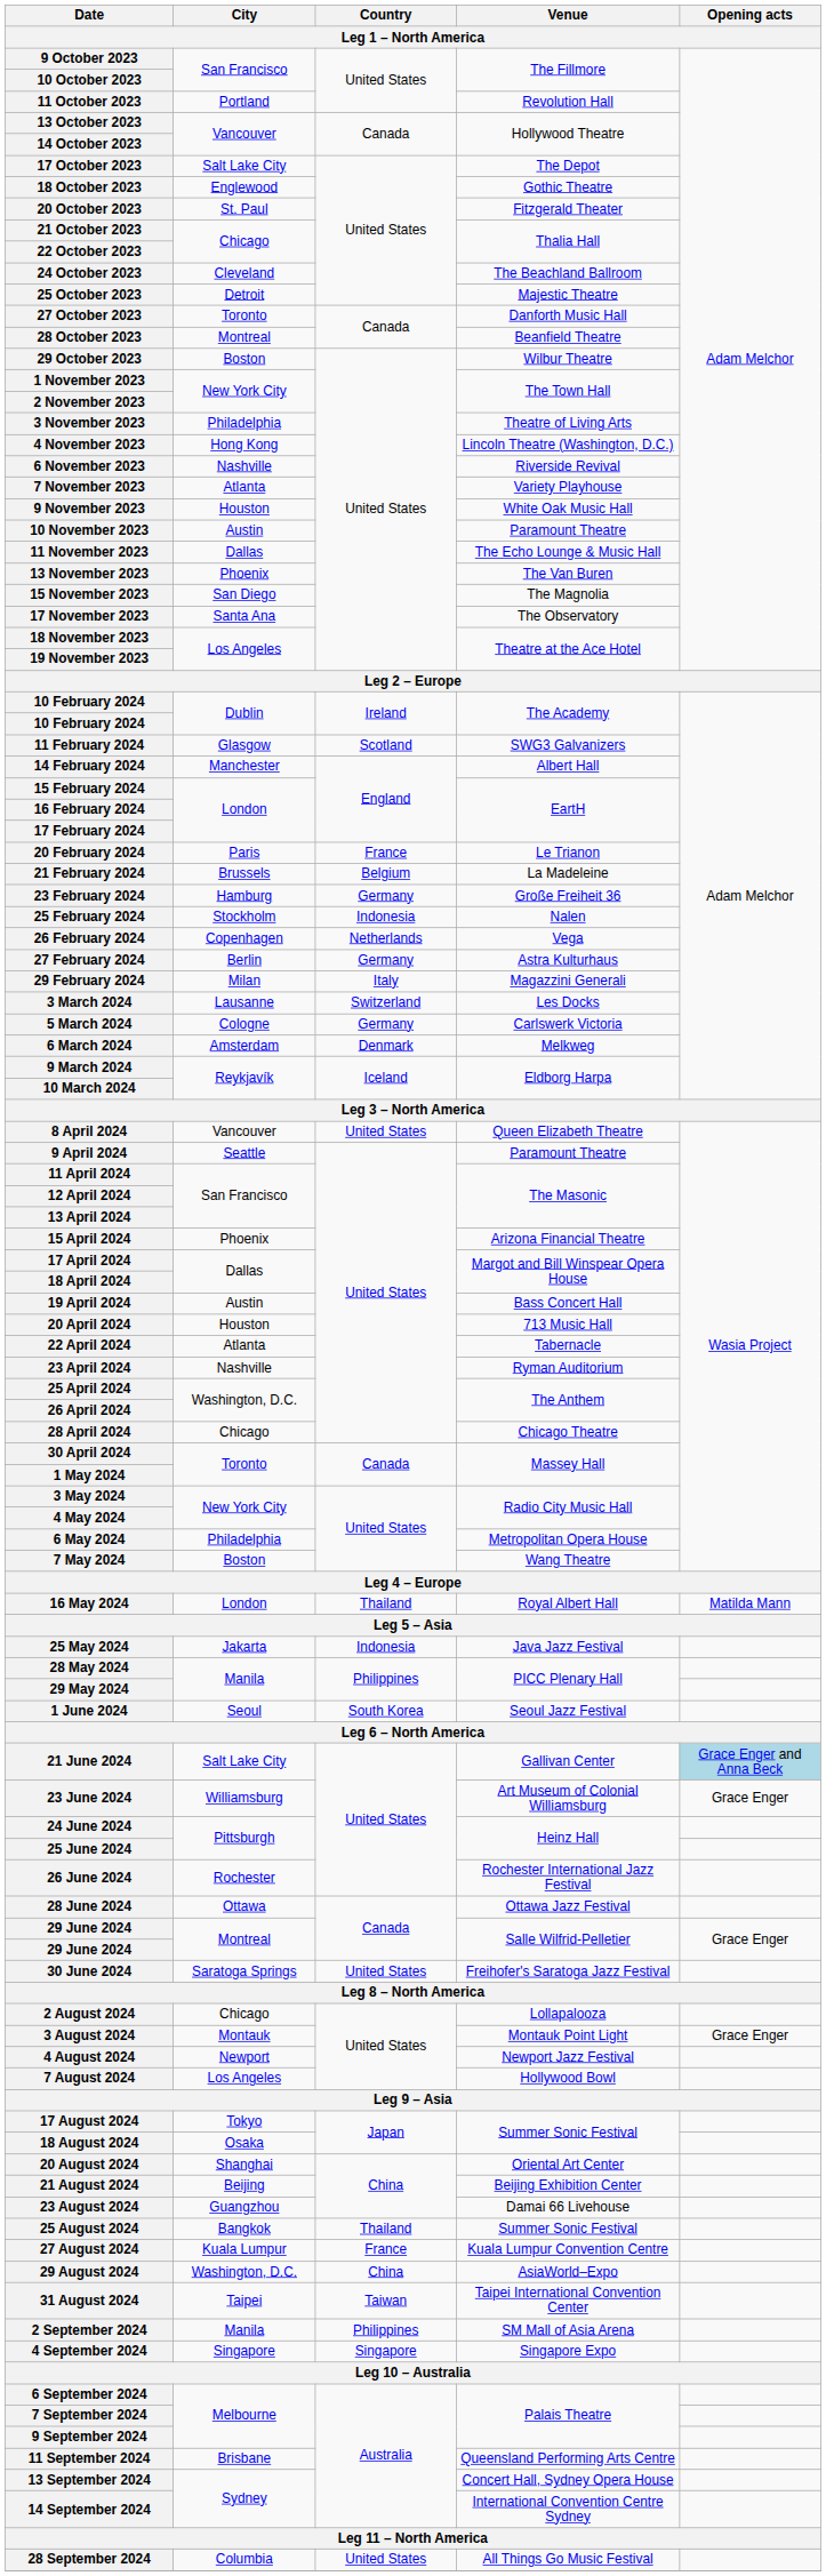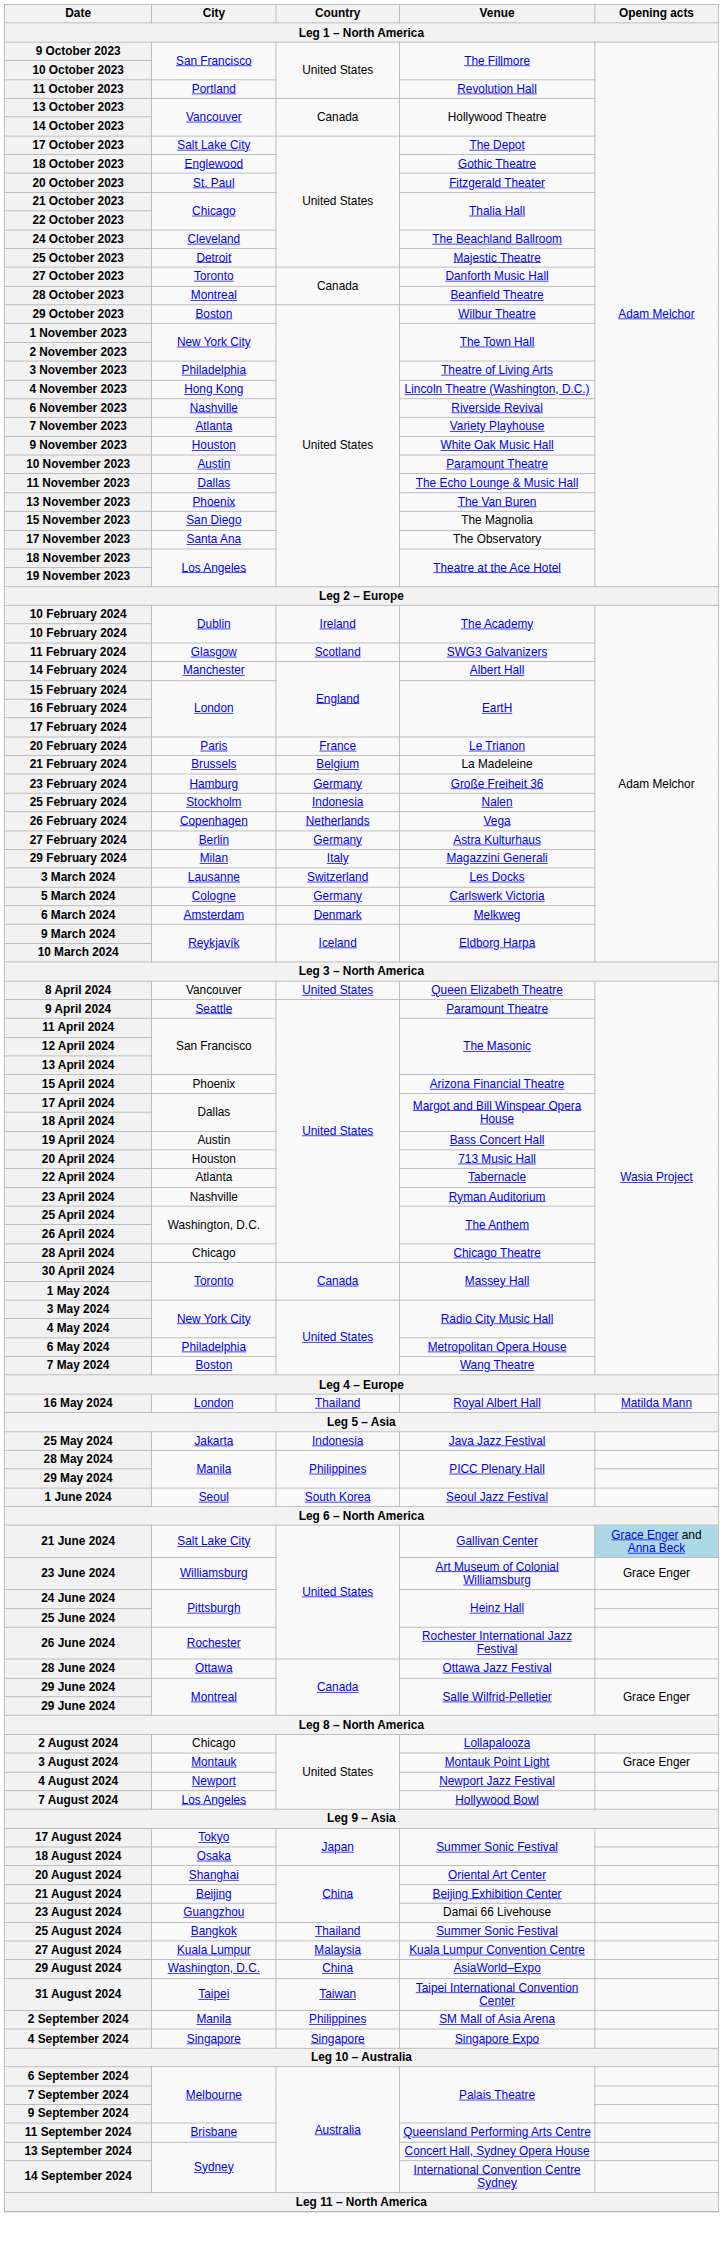 <table class="wikitable plainrowheaders" style="text-align:center;">
 <tr>
 <th scope="col" style="width:12em;">Date</th>
 <th scope="col" style="width:10em;">City</th>
 <th scope="col" style="width:10em;">Country</th>
 <th scope="col" style="width:16em;">Venue</th>
 <th scope="col" style="width:10em;">Opening acts</th>
 </tr>
 <tr>
 <th colspan="5">Leg 1 – North America</th>
 </tr>
 <tr>
 <th scope="row" style="text-align:center;">9 October 2023</th>
 <td rowspan="2"><a href='#'>San Francisco</a></td>
 <td rowspan="3">United States</td>
 <td rowspan="2"><a href='#'>The Fillmore</a></td>
 <td rowspan="29"><a href='#'>Adam Melchor</a></td>
 </tr>
 <tr>
 <th scope="row" style="text-align:center;">10 October 2023</th>
 </tr>
 <tr>
 <th scope="row" style="text-align:center;">11 October 2023</th>
 <td rowspan="1"><a href='#'>Portland</a></td>
 <td><a href='#'>Revolution Hall</a></td>
 </tr>
 <tr>
 <th scope="row" style="text-align:center;">13 October 2023</th>
 <td rowspan="2"><a href='#'>Vancouver</a></td>
 <td rowspan="2">Canada</td>
 <td rowspan="2">Hollywood Theatre</td>
 </tr>
 <tr>
 <th scope="row" style="text-align:center;">14 October 2023</th>
 </tr>
 <tr>
 <th scope="row" style="text-align:center;">17 October 2023</th>
 <td rowspan="1"><a href='#'>Salt Lake City</a></td>
 <td rowspan="7">United States</td>
 <td rowspan="1"><a href='#'>The Depot</a></td>
 </tr>
 <tr>
 <th scope="row" style="text-align:center;">18 October 2023</th>
 <td rowspan="1"><a href='#'>Englewood</a></td>
 <td rowspan="1"><a href='#'>Gothic Theatre</a></td>
 </tr>
 <tr>
 <th scope="row" style="text-align:center;">20 October 2023</th>
 <td rowspan="1"><a href='#'>St. Paul</a></td>
 <td rowspan="1"><a href='#'>Fitzgerald Theater</a></td>
 </tr>
 <tr>
 <th scope="row" style="text-align:center;">21 October 2023</th>
 <td rowspan="2"><a href='#'>Chicago</a></td>
 <td rowspan="2"><a href='#'>Thalia Hall</a></td>
 </tr>
 <tr>
 <th scope="row" style="text-align:center;">22 October 2023</th>
 </tr>
 <tr>
 <th scope="row" style="text-align:center;">24 October 2023</th>
 <td rowspan="1"><a href='#'>Cleveland</a></td>
 <td rowspan="1"><a href='#'>The Beachland Ballroom</a></td>
 </tr>
 <tr>
 <th scope="row" style="text-align:center;">25 October 2023</th>
 <td rowspan="1"><a href='#'>Detroit</a></td>
 <td rowspan="1"><a href='#'>Majestic Theatre</a></td>
 </tr>
 <tr>
 <th scope="row" style="text-align:center;">27 October 2023</th>
 <td rowspan="1"><a href='#'>Toronto</a></td>
 <td rowspan="2">Canada</td>
 <td rowspan="1"><a href='#'>Danforth Music Hall</a></td>
 </tr>
 <tr>
 <th scope="row" style="text-align:center;">28 October 2023</th>
 <td rowspan="1"><a href='#'>Montreal</a></td>
 <td rowspan="1"><a href='#'>Beanfield Theatre</a></td>
 </tr>
 <tr>
 <th scope="row" style="text-align:center;">29 October 2023</th>
 <td rowspan="1"><a href='#'>Boston</a></td>
 <td rowspan="15">United States</td>
 <td rowspan="1"><a href='#'>Wilbur Theatre</a></td>
 </tr>
 <tr>
 <th scope="row" style="text-align:center;">1 November 2023</th>
 <td rowspan="2"><a href='#'>New York City</a></td>
 <td rowspan="2"><a href='#'>The Town Hall</a></td>
 </tr>
 <tr>
 <th scope="row" style="text-align:center;">2 November 2023</th>
 </tr>
 <tr>
 <th scope="row" style="text-align:center;">3 November 2023</th>
 <td><a href='#'>Philadelphia</a></td>
 <td><a href='#'>Theatre of Living Arts</a></td>
 </tr>
 <tr>
 <th scope="row" style="text-align:center;">4 November 2023</th>
 <td rowspan="1"><a href='#'>Hong Kong</a></td>
 <td rowspan="1"><a href='#'>Lincoln Theatre (Washington, D.C.)</a></td>
 </tr>
 <tr>
 <th scope="row" style="text-align:center;">6 November 2023</th>
 <td rowspan="1"><a href='#'>Nashville</a></td>
 <td rowspan="1"><a href='#'>Riverside Revival</a></td>
 </tr>
 <tr>
 <th scope="row" style="text-align:center;">7 November 2023</th>
 <td rowspan="1"><a href='#'>Atlanta</a></td>
 <td rowspan="1"><a href='#'>Variety Playhouse</a></td>
 </tr>
 <tr>
 <th scope="row" style="text-align:center;">9 November 2023</th>
 <td rowspan="1"><a href='#'>Houston</a></td>
 <td rowspan="1"><a href='#'>White Oak Music Hall</a></td>
 </tr>
 <tr>
 <th scope="row" style="text-align:center;">10 November 2023</th>
 <td rowspan="1"><a href='#'>Austin</a></td>
 <td rowspan="1"><a href='#'>Paramount Theatre</a></td>
 </tr>
 <tr>
 <th scope="row" style="text-align:center;">11 November 2023</th>
 <td rowspan="1"><a href='#'>Dallas</a></td>
 <td rowspan="1"><a href='#'>The Echo Lounge & Music Hall</a></td>
 </tr>
 <tr>
 <th scope="row" style="text-align:center;">13 November 2023</th>
 <td rowspan="1"><a href='#'>Phoenix</a></td>
 <td rowspan="1"><a href='#'>The Van Buren</a></td>
 </tr>
 <tr>
 <th scope="row" style="text-align:center;">15 November 2023</th>
 <td rowspan="1"><a href='#'>San Diego</a></td>
 <td rowspan="1">The Magnolia</td>
 </tr>
 <tr>
 <th scope="row" style="text-align:center;">17 November 2023</th>
 <td><a href='#'>Santa Ana</a></td>
 <td>The Observatory</td>
 </tr>
 <tr>
 <th scope="row" style="text-align:center;">18 November 2023</th>
 <td rowspan="2"><a href='#'>Los Angeles</a></td>
 <td rowspan="2"><a href='#'>Theatre at the Ace Hotel</a></td>
 </tr>
 <tr>
 <th scope="row" style="text-align:center;">19 November 2023</th>
 </tr>
 <tr>
 <th colspan="5">Leg 2 – Europe</th>
 </tr>
 <tr>
 <th scope="row" style="text-align:center;">10 February 2024</th>
 <td rowspan="2"><a href='#'>Dublin</a></td>
 <td rowspan="2"><a href='#'>Ireland</a></td>
 <td rowspan="2"><a href='#'>The Academy</a></td>
 <td rowspan="19">Adam Melchor</td>
 </tr>
 <tr>
 <th scope="row" style="text-align:center;">10 February 2024</th>
 </tr>
 <tr>
 <th scope="row" style="text-align:center;">11 February 2024</th>
 <td><a href='#'>Glasgow</a></td>
 <td><a href='#'>Scotland</a></td>
 <td><a href='#'>SWG3 Galvanizers</a></td>
 </tr>
 <tr>
 <th scope="row" style="text-align:center;">14 February 2024</th>
 <td><a href='#'>Manchester</a></td>
 <td rowspan="4"><a href='#'>England</a></td>
 <td><a href='#'>Albert Hall</a></td>
 </tr>
 <tr>
 <th scope="row" style="text-align:center;">15 February 2024</th>
 <td rowspan="3"><a href='#'>London</a></td>
 <td rowspan="3"><a href='#'>EartH</a></td>
 </tr>
 <tr>
 <th scope="row" style="text-align:center;">16 February 2024</th>
 </tr>
 <tr>
 <th scope="row" style="text-align:center;">17 February 2024</th>
 </tr>
 <tr>
 <th scope="row" style="text-align:center;">20 February 2024</th>
 <td><a href='#'>Paris</a></td>
 <td><a href='#'>France</a></td>
 <td><a href='#'>Le Trianon</a></td>
 </tr>
 <tr>
 <th scope="row" style="text-align:center;">21 February 2024</th>
 <td><a href='#'>Brussels</a></td>
 <td><a href='#'>Belgium</a></td>
 <td>La Madeleine</td>
 </tr>
 <tr>
 <th scope="row" style="text-align:center;">23 February 2024</th>
 <td><a href='#'>Hamburg</a></td>
 <td><a href='#'>Germany</a></td>
 <td><a href='#'>Große Freiheit 36</a></td>
 </tr>
 <tr>
 <th scope="row" style="text-align:center;">25 February 2024</th>
 <td><a href='#'>Stockholm</a></td>
 <td rowspan="1"><a href='#'>Indonesia</a></td>
 <td><a href='#'>Nalen</a></td>
 </tr>
 <tr>
 <th scope="row" style="text-align:center;">26 February 2024</th>
 <td><a href='#'>Copenhagen</a></td>
 <td><a href='#'>Netherlands</a></td>
 <td><a href='#'>Vega</a></td>
 </tr>
 <tr>
 <th scope="row" style="text-align:center;">27 February 2024</th>
 <td><a href='#'>Berlin</a></td>
 <td><a href='#'>Germany</a></td>
 <td><a href='#'>Astra Kulturhaus</a></td>
 </tr>
 <tr>
 <th scope="row" style="text-align:center;">29 February 2024</th>
 <td><a href='#'>Milan</a></td>
 <td><a href='#'>Italy</a></td>
 <td><a href='#'>Magazzini Generali</a></td>
 </tr>
 <tr>
 <th scope="row" style="text-align:center;">3 March 2024</th>
 <td><a href='#'>Lausanne</a></td>
 <td><a href='#'>Switzerland</a></td>
 <td><a href='#'>Les Docks</a></td>
 </tr>
 <tr>
 <th scope="row" style="text-align:center;">5 March 2024</th>
 <td><a href='#'>Cologne</a></td>
 <td><a href='#'>Germany</a></td>
 <td><a href='#'>Carlswerk Victoria</a></td>
 </tr>
 <tr>
 <th scope="row" style="text-align:center;">6 March 2024</th>
 <td><a href='#'>Amsterdam</a></td>
 <td><a href='#'>Denmark</a></td>
 <td><a href='#'>Melkweg</a></td>
 </tr>
 <tr>
 <th scope="row" style="text-align:center;">9 March 2024</th>
 <td rowspan="2"><a href='#'>Reykjavík</a></td>
 <td rowspan="2"><a href='#'>Iceland</a></td>
 <td rowspan="2"><a href='#'>Eldborg Harpa</a></td>
 </tr>
 <tr>
 <th scope="row" style="text-align:center;">10 March 2024</th>
 </tr>
 <tr>
 <th colspan="5">Leg 3 – North America</th>
 </tr>
 <tr>
 <th scope="row" style="text-align:center;">8 April 2024</th>
 <td>Vancouver</td>
 <td rowspan="1"><a href='#'>United States</a></td>
 <td><a href='#'>Queen Elizabeth Theatre</a></td>
 <td rowspan="21"><a href='#'>Wasia Project</a></td>
 </tr>
 <tr>
 <th scope="row" style="text-align:center;">9 April 2024</th>
 <td><a href='#'>Seattle</a></td>
 <td rowspan="14"><a href='#'>United States</a></td>
 <td><a href='#'>Paramount Theatre</a></td>
 </tr>
 <tr>
 <th scope="row" style="text-align:center;">11 April 2024</th>
 <td rowspan="3">San Francisco</td>
 <td rowspan="3"><a href='#'>The Masonic</a></td>
 </tr>
 <tr>
 <th scope="row" style="text-align:center;">12 April 2024</th>
 </tr>
 <tr>
 <th scope="row" style="text-align:center;">13 April 2024</th>
 </tr>
 <tr>
 <th scope="row" style="text-align:center;">15 April 2024</th>
 <td>Phoenix</td>
 <td><a href='#'>Arizona Financial Theatre</a></td>
 </tr>
 <tr>
 <th scope="row" style="text-align:center;">17 April 2024</th>
 <td rowspan="2">Dallas</td>
 <td rowspan="2"><a href='#'>Margot and Bill Winspear Opera House</a></td>
 </tr>
 <tr>
 <th scope="row" style="text-align:center;">18 April 2024</th>
 </tr>
 <tr>
 <th scope="row" style="text-align:center;">19 April 2024</th>
 <td>Austin</td>
 <td><a href='#'>Bass Concert Hall</a></td>
 </tr>
 <tr>
 <th scope="row" style="text-align:center;">20 April 2024</th>
 <td>Houston</td>
 <td><a href='#'>713 Music Hall</a></td>
 </tr>
 <tr>
 <th scope="row" style="text-align:center;">22 April 2024</th>
 <td>Atlanta</td>
 <td><a href='#'>Tabernacle</a></td>
 </tr>
 <tr>
 <th scope="row" style="text-align:center;">23 April 2024</th>
 <td>Nashville</td>
 <td><a href='#'>Ryman Auditorium</a></td>
 </tr>
 <tr>
 <th scope="row" style="text-align:center;">25 April 2024</th>
 <td rowspan="2">Washington, D.C.</td>
 <td rowspan="2"><a href='#'>The Anthem</a></td>
 </tr>
 <tr>
 <th scope="row" style="text-align:center;">26 April 2024</th>
 </tr>
 <tr>
 <th scope="row" style="text-align:center;">28 April 2024</th>
 <td>Chicago</td>
 <td><a href='#'>Chicago Theatre</a></td>
 </tr>
 <tr>
 <th scope="row" style="text-align:center;">30 April 2024</th>
 <td rowspan="2"><a href='#'>Toronto</a></td>
 <td rowspan="2"><a href='#'>Canada</a></td>
 <td rowspan="2"><a href='#'>Massey Hall</a></td>
 </tr>
 <tr>
 <th scope="row" style="text-align:center;">1 May 2024</th>
 </tr>
 <tr>
 <th scope="row" style="text-align:center;">3 May 2024</th>
 <td rowspan="2"><a href='#'>New York City</a></td>
 <td rowspan="4"><a href='#'>United States</a></td>
 <td rowspan="2"><a href='#'>Radio City Music Hall</a></td>
 </tr>
 <tr>
 <th scope="row" style="text-align:center;">4 May 2024</th>
 </tr>
 <tr>
 <th scope="row" style="text-align:center;">6 May 2024</th>
 <td rowspan="1"><a href='#'>Philadelphia</a></td>
 <td rowspan="1"><a href='#'>Metropolitan Opera House</a></td>
 </tr>
 <tr>
 <th scope="row" style="text-align:center;">7 May 2024</th>
 <td rowspan="1"><a href='#'>Boston</a></td>
 <td rowspan="1"><a href='#'>Wang Theatre</a></td>
 </tr>
 <tr>
 <th colspan="5">Leg 4 – Europe</th>
 </tr>
 <tr>
 <th scope="row" style="text-align:center;">16 May 2024</th>
 <td rowspan="1"><a href='#'>London</a></td>
 <td rowspan="1"><a href='#'>Thailand</a></td>
 <td rowspan="1"><a href='#'>Royal Albert Hall</a></td>
 <td rowspan="1"><a href='#'>Matilda Mann</a></td>
 </tr>
 <tr>
 <th colspan="5">Leg 5 – Asia</th>
 </tr>
 <tr>
 <th scope="row" style="text-align:center;">25 May 2024</th>
 <td rowspan="1"><a href='#'>Jakarta</a></td>
 <td rowspan="1"><a href='#'>Indonesia</a></td>
 <td rowspan="1"><a href='#'>Java Jazz Festival</a></td>
 <td></td>
 </tr>
 <tr>
 <th scope="row" style="text-align:center;">28 May 2024</th>
 <td rowspan="2"><a href='#'>Manila</a></td>
 <td rowspan="2"><a href='#'>Philippines</a></td>
 <td rowspan="2"><a href='#'>PICC Plenary Hall</a></td>
 <td></td>
 </tr>
 <tr>
 <th scope="row" style="text-align:center;">29 May 2024</th>
 <td></td>
 </tr>
 <tr>
 <th scope="row" style="text-align:center;">1 June 2024</th>
 <td rowspan="1"><a href='#'>Seoul</a></td>
 <td rowspan="1"><a href='#'>South Korea</a></td>
 <td rowspan="1"><a href='#'>Seoul Jazz Festival</a></td>
 <td></td>
 </tr>
 <tr>
 <th colspan="5">Leg 6 – North America</th>
 </tr>
 <tr>
 <th scope="row" style="text-align:center;">21 June 2024</th>
 <td rowspan="1"><a href='#'>Salt Lake City</a></td>
 <td rowspan="5"><a href='#'>United States</a></td>
 <td rowspan="1"><a href='#'>Gallivan Center</a></td>
 <td rowspan="1" style="background: lightblue;"><a href='#'>Grace Enger</a> and <a href='#'>Anna Beck</a></td>
 </tr>
 <tr>
 <th scope="row" style="text-align:center;">23 June 2024</th>
 <td rowspan="1"><a href='#'>Williamsburg</a></td>
 <td rowspan="1"><a href='#'>Art Museum of Colonial Williamsburg</a></td>
 <td rowspan="1">Grace Enger</td>
 </tr>
 <tr>
 <th scope="row" style="text-align:center;">24 June 2024</th>
 <td rowspan="2"><a href='#'>Pittsburgh</a></td>
 <td rowspan="2"><a href='#'>Heinz Hall</a></td>
 <td></td>
 </tr>
 <tr>
 <th scope="row" style="text-align:center;">25 June 2024</th>
 <td></td>
 </tr>
 <tr>
 <th scope="row" style="text-align:center;">26 June 2024</th>
 <td rowspan="1"><a href='#'>Rochester</a></td>
 <td rowspan="1"><a href='#'>Rochester International Jazz Festival</a></td>
 <td></td>
 </tr>
 <tr>
 <th scope="row" style="text-align:center;">28 June 2024</th>
 <td rowspan="1"><a href='#'>Ottawa</a></td>
 <td rowspan="3"><a href='#'>Canada</a></td>
 <td rowspan="1"><a href='#'>Ottawa Jazz Festival</a></td>
 <td></td>
 </tr>
 <tr>
 <th scope="row" style="text-align:center;">29 June 2024</th>
 <td rowspan="2"><a href='#'>Montreal</a></td>
 <td rowspan="2"><a href='#'>Salle Wilfrid-Pelletier</a></td>
 <td rowspan="2">Grace Enger</td>
 </tr>
 <tr>
 <th scope="row" style="text-align:center;">29 June 2024</th>
 </tr>
 <tr>
-<th scope="row" style="text-align:center;">30 June 2024</th>
-<td rowspan="1"><a href='#'>Saratoga Springs</a></td>
-<td rowspan="1"><a href='#'>United States</a></td>
-<td rowspan="1"><a href='#'>Freihofer's Saratoga Jazz Festival</a></td>
-<td></td>
-</tr>
-<tr>
 <th colspan="5">Leg 8 – North America</th>
 </tr>
 <tr>
 <th scope="row" style="text-align:center;">2 August 2024</th>
 <td rowspan="1">Chicago</td>
 <td rowspan="4">United States</td>
 <td rowspan="1"><a href='#'>Lollapalooza</a></td>
 <td></td>
 </tr>
 <tr>
 <th scope="row" style="text-align:center;">3 August 2024</th>
 <td rowspan="1"><a href='#'>Montauk</a></td>
 <td rowspan="1"><a href='#'>Montauk Point Light</a></td>
 <td>Grace Enger</td>
 </tr>
 <tr>
 <th scope="row" style="text-align:center;">4 August 2024</th>
 <td rowspan="1"><a href='#'>Newport</a></td>
 <td rowspan="1"><a href='#'>Newport Jazz Festival</a></td>
 <td></td>
 </tr>
 <tr>
 <th scope="row" style="text-align:center;">7 August 2024</th>
 <td rowspan="1"><a href='#'>Los Angeles</a></td>
 <td rowspan="1"><a href='#'>Hollywood Bowl</a></td>
 <td></td>
 </tr>
 <tr>
 <th colspan="5">Leg 9 – Asia</th>
 </tr>
 <tr>
 <th scope="row" style="text-align:center;">17 August 2024</th>
 <td rowspan="1"><a href='#'>Tokyo</a></td>
 <td rowspan="2"><a href='#'>Japan</a></td>
 <td rowspan="2"><a href='#'>Summer Sonic Festival</a></td>
 <td></td>
 </tr>
 <tr>
 <th scope="row" style="text-align:center;">18 August 2024</th>
 <td rowspan="1"><a href='#'>Osaka</a></td>
 <td></td>
 </tr>
 <tr>
 <th scope="row" style="text-align:center;">20 August 2024</th>
 <td rowspan="1"><a href='#'>Shanghai</a></td>
 <td rowspan="3"><a href='#'>China</a></td>
 <td><a href='#'>Oriental Art Center</a></td>
 <td></td>
 </tr>
 <tr>
 <th scope="row" style="text-align:center;">21 August 2024</th>
 <td rowspan="1"><a href='#'>Beijing</a></td>
 <td><a href='#'>Beijing Exhibition Center</a></td>
 <td></td>
 </tr>
 <tr>
 <th scope="row" style="text-align:center;">23 August 2024</th>
 <td rowspan="1"><a href='#'>Guangzhou</a></td>
 <td>Damai 66 Livehouse</td>
 <td></td>
 </tr>
 <tr>
 <th scope="row" style="text-align:center;">25 August 2024</th>
 <td rowspan="1"><a href='#'>Bangkok</a></td>
 <td rowspan="1"><a href='#'>Thailand</a></td>
 <td><a href='#'>Summer Sonic Festival</a></td>
 <td></td>
 </tr>
 <tr>
 <th scope="row" style="text-align:center;">27 August 2024</th>
 <td rowspan="1"><a href='#'>Kuala Lumpur</a></td>
-<td><a href='#'>France</a></td>
+<td rowspan="1"><a href='#'>Malaysia</a></td>
 <td><a href='#'>Kuala Lumpur Convention Centre</a></td>
 <td></td>
 </tr>
 <tr>
 <th scope="row" style="text-align:center;">29 August 2024</th>
 <td rowspan="1"><a href='#'>Washington, D.C.</a></td>
 <td rowspan="1"><a href='#'>China</a></td>
 <td rowspan="1"><a href='#'>AsiaWorld–Expo</a></td>
 <td></td>
 </tr>
 <tr>
 <th scope="row" style="text-align:center;">31 August 2024</th>
 <td rowspan="1"><a href='#'>Taipei</a></td>
 <td rowspan="1"><a href='#'>Taiwan</a></td>
 <td rowspan="1"><a href='#'>Taipei International Convention Center</a></td>
 <td></td>
 </tr>
 <tr>
 <th scope="row" style="text-align:center;">2 September 2024</th>
 <td rowspan="1"><a href='#'>Manila</a></td>
 <td rowspan="1"><a href='#'>Philippines</a></td>
 <td rowspan="1"><a href='#'>SM Mall of Asia Arena</a></td>
 <td></td>
 </tr>
 <tr>
 <th scope="row" style="text-align:center;">4 September 2024</th>
 <td rowspan="1"><a href='#'>Singapore</a></td>
 <td rowspan="1"><a href='#'>Singapore</a></td>
 <td rowspan="1"><a href='#'>Singapore Expo</a></td>
 <td></td>
 </tr>
 <tr>
 <th colspan="5">Leg 10 – Australia</th>
 </tr>
 <tr>
 <th scope="row" style="text-align:center;">6 September 2024</th>
 <td rowspan="3"><a href='#'>Melbourne</a></td>
 <td rowspan="6"><a href='#'>Australia</a></td>
 <td rowspan="3"><a href='#'>Palais Theatre</a></td>
 <td></td>
 </tr>
 <tr>
 <th scope="row" style="text-align:center;">7 September 2024</th>
 <td></td>
 </tr>
 <tr>
 <th scope="row" style="text-align:center;">9 September 2024</th>
 <td></td>
 </tr>
 <tr>
 <th scope="row" style="text-align:center;">11 September 2024</th>
 <td><a href='#'>Brisbane</a></td>
 <td rowspan="1"><a href='#'>Queensland Performing Arts Centre</a></td>
 <td></td>
 </tr>
 <tr>
 <th scope="row" style="text-align:center;">13 September 2024</th>
 <td rowspan="2"><a href='#'>Sydney</a></td>
 <td><a href='#'>Concert Hall, Sydney Opera House</a></td>
 <td></td>
 </tr>
 <tr>
 <th scope="row" style="text-align:center;">14 September 2024</th>
 <td><a href='#'>International Convention Centre Sydney</a></td>
 <td></td>
 </tr>
 <tr>
 <th colspan="5">Leg 11 – North America</th>
 </tr>
 <tr>
-<th scope="row" style="text-align:center;">28 September 2024</th>
-<td rowspan="1"><a href='#'>Columbia</a></td>
-<td rowspan="1"><a href='#'>United States</a></td>
-<td rowspan="1"><a href='#'>All Things Go Music Festival</a></td>
-<td></td>
-</tr>
-<tr>
 </tr>
 </table>
